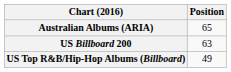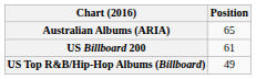 <table class="wikitable sortable plainrowheaders" style="text-align:center">
 <tr>
 <th scope="col">Chart (2016)</th>
 <th scope="col">Position</th>
 </tr>
 <tr>
 <th scope="row">Australian Albums (ARIA)</th>
 <td>65</td>
 </tr>
 <tr>
 <th scope="row">US <em>Billboard</em> 200</th>
-<td>63</td>
+<td>61</td>
 </tr>
 <tr>
 <th scope="row">US Top R&B/Hip-Hop Albums (<em>Billboard</em>)</th>
 <td>49</td>
 </tr>
 </table>
